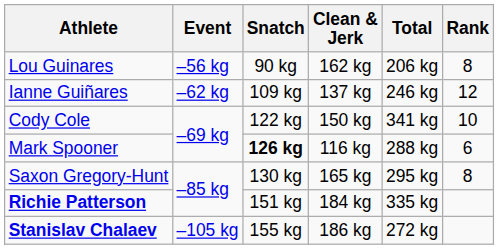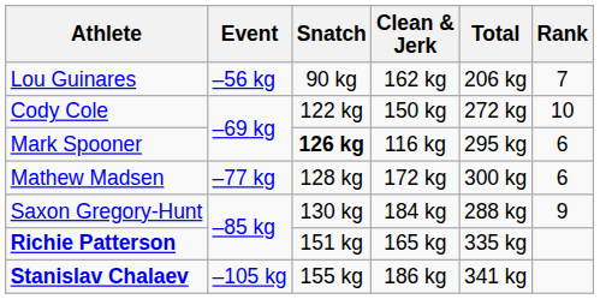 <table class="wikitable" style="text-align:center; font-size:90%">
 <tr>
 <th>Athlete</th>
 <th>Event</th>
 <th>Snatch</th>
 <th>Clean &<br>Jerk</th>
 <th>Total</th>
 <th>Rank</th>
 </tr>
 <tr>
 <td align=left><a href='#'>Lou Guinares</a></td>
 <td align=left><a href='#'>–56 kg</a></td>
 <td>90 kg</td>
 <td>162 kg</td>
 <td>206 kg</td>
-<td>8</td>
-</tr>
-<tr>
-<td align=left><a href='#'>Ianne Guiñares</a></td>
-<td align=left><a href='#'>–62 kg</a></td>
-<td>109 kg</td>
-<td>137 kg</td>
-<td>246 kg</td>
-<td>12</td>
+<td>7</td>
 </tr>
 <tr>
 <td align=left><a href='#'>Cody Cole</a></td>
 <td align=left rowspan=2><a href='#'>–69 kg</a></td>
 <td>122 kg</td>
 <td>150 kg</td>
-<td>341 kg</td>
+<td>272 kg</td>
 <td>10</td>
 </tr>
 <tr>
 <td align=left><a href='#'>Mark Spooner</a></td>
 <td><strong>126 kg</strong></td>
 <td>116 kg</td>
-<td>288 kg</td>
+<td>295 kg</td>
+<td>6</td>
+</tr>
+<tr>
+<td align=left><a href='#'>Mathew Madsen</a></td>
+<td align=left><a href='#'>–77 kg</a></td>
+<td>128 kg</td>
+<td>172 kg</td>
+<td>300 kg</td>
 <td>6</td>
 </tr>
 <tr>
 <td align=left><a href='#'>Saxon Gregory-Hunt</a></td>
 <td align=left rowspan=2><a href='#'>–85 kg</a></td>
 <td>130 kg</td>
-<td>165 kg</td>
-<td>295 kg</td>
-<td>8</td>
+<td>184 kg</td>
+<td>288 kg</td>
+<td>9</td>
 </tr>
 <tr>
 <td align=left><strong><a href='#'>Richie Patterson</a></strong></td>
 <td>151 kg</td>
-<td>184 kg</td>
+<td>165 kg</td>
 <td>335 kg</td>
 <td></td>
 </tr>
 <tr>
 <td align=left><strong><a href='#'>Stanislav Chalaev</a></strong></td>
 <td align=left><a href='#'>–105 kg</a></td>
 <td>155 kg</td>
 <td>186 kg</td>
-<td>272 kg</td>
+<td>341 kg</td>
 <td></td>
 </tr>
 </table>
